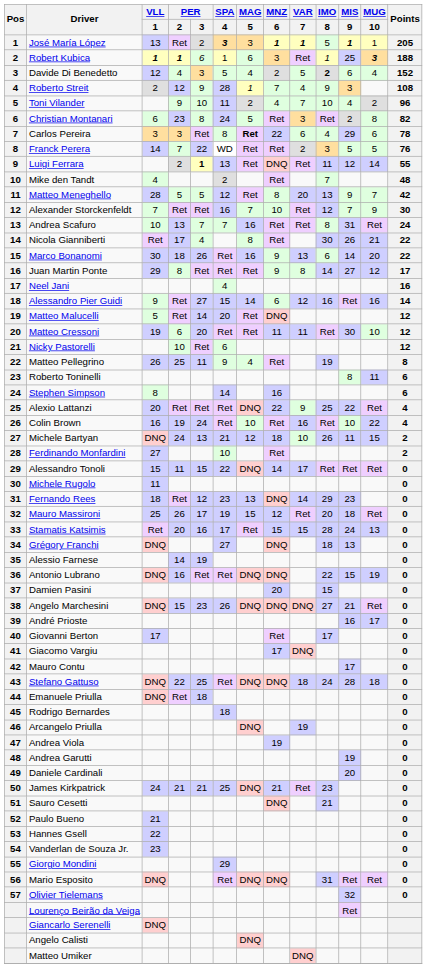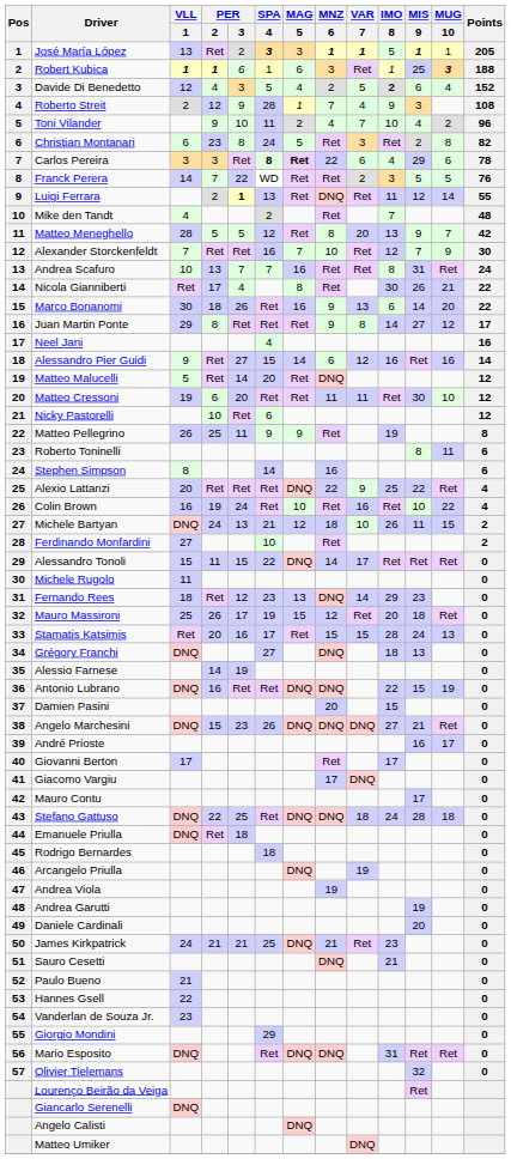 <table class="wikitable" style="font-size:85%; text-align:center">
 <tr>
 <th rowspan=2>Pos</th>
 <th rowspan=2 valign=left>Driver</th>
 <th><a href='#'>VLL</a><br></th>
 <th colspan=2><a href='#'>PER</a><br></th>
 <th><a href='#'>SPA</a><br></th>
 <th><a href='#'>MAG</a><br></th>
 <th><a href='#'>MNZ</a><br></th>
 <th><a href='#'>VAR</a><br></th>
 <th><a href='#'>IMO</a><br></th>
 <th><a href='#'>MIS</a><br></th>
 <th><a href='#'>MUG</a><br></th>
 <th rowspan=2>Points</th>
 </tr>
 <tr>
 <th width=25>1</th>
 <th width=25>2</th>
 <th width=25>3</th>
 <th width=25>4</th>
 <th width=25>5</th>
 <th width=25>6</th>
 <th width=25>7</th>
 <th width=25>8</th>
 <th width=25>9</th>
 <th width=25>10</th>
 </tr>
 <tr>
 <th>1</th>
 <td align=left nowrap> <a href='#'>José María López</a></td>
 <td style="background:#CFCFFF;">13</td>
 <td style="background:#EFCFFF;">Ret</td>
 <td style="background:#DFDFDF;">2</td>
 <td style="background:#FFDF9F;"><strong><em>3</em></strong></td>
 <td style="background:#FFDF9F;">3</td>
 <td style="background:#FFFFBF;"><strong><em>1</em></strong></td>
 <td style="background:#FFFFBF;"><strong><em>1</em></strong></td>
 <td style="background:#DFFFDF;">5</td>
 <td style="background:#FFFFBF;"><strong><em>1</em></strong></td>
 <td style="background:#FFFFBF;">1</td>
 <th>205</th>
 </tr>
 <tr>
 <th>2</th>
 <td align=left nowrap> <a href='#'>Robert Kubica</a></td>
 <td style="background:#FFFFBF;"><strong><em>1</em></strong></td>
 <td style="background:#FFFFBF;"><strong><em>1</em></strong></td>
 <td style="background:#DFFFDF;"><em>6</em></td>
 <td style="background:#FFFFBF;">1</td>
 <td style="background:#DFFFDF;">6</td>
 <td style="background:#FFDF9F;">3</td>
 <td style="background:#EFCFFF;">Ret</td>
 <td style="background:#FFFFBF;"><em>1</em></td>
 <td style="background:#CFCFFF;">25</td>
 <td style="background:#FFDF9F;"><strong><em>3</em></strong></td>
 <th>188</th>
 </tr>
 <tr>
 <th>3</th>
 <td align=left nowrap> Davide Di Benedetto</td>
 <td style="background:#CFCFFF;">12</td>
 <td style="background:#DFFFDF;">4</td>
 <td style="background:#FFDF9F;">3</td>
 <td style="background:#DFFFDF;">5</td>
 <td style="background:#DFFFDF;">4</td>
 <td style="background:#DFDFDF;">2</td>
 <td style="background:#DFFFDF;">5</td>
 <td style="background:#DFDFDF;"><strong>2</strong></td>
 <td style="background:#DFFFDF;">6</td>
 <td style="background:#DFFFDF;">4</td>
 <th>152</th>
 </tr>
 <tr>
 <th>4</th>
 <td align=left nowrap> <a href='#'>Roberto Streit</a></td>
 <td style="background:#DFDFDF;">2</td>
 <td style="background:#CFCFFF;">12</td>
 <td style="background:#DFFFDF;">9</td>
 <td style="background:#CFCFFF;">28</td>
 <td style="background:#FFFFBF;"><em>1</em></td>
 <td style="background:#DFFFDF;">7</td>
 <td style="background:#DFFFDF;">4</td>
 <td style="background:#DFFFDF;">9</td>
 <td style="background:#FFDF9F;">3</td>
 <td></td>
 <th>108</th>
 </tr>
 <tr>
 <th>5</th>
 <td align=left nowrap> <a href='#'>Toni Vilander</a></td>
 <td></td>
 <td style="background:#DFFFDF;">9</td>
 <td style="background:#DFFFDF;">10</td>
 <td style="background:#CFCFFF;">11</td>
 <td style="background:#DFDFDF;">2</td>
 <td style="background:#DFFFDF;">4</td>
 <td style="background:#DFFFDF;">7</td>
 <td style="background:#DFFFDF;">10</td>
 <td style="background:#DFFFDF;">4</td>
 <td style="background:#DFDFDF;">2</td>
 <th>96</th>
 </tr>
 <tr>
 <th>6</th>
 <td align=left nowrap> <a href='#'>Christian Montanari</a></td>
 <td style="background:#DFFFDF;">6</td>
 <td style="background:#CFCFFF;">23</td>
 <td style="background:#DFFFDF;">8</td>
 <td style="background:#CFCFFF;">24</td>
 <td style="background:#DFFFDF;">5</td>
 <td style="background:#EFCFFF;">Ret</td>
 <td style="background:#FFDF9F;">3</td>
 <td style="background:#EFCFFF;">Ret</td>
 <td style="background:#DFDFDF;">2</td>
 <td style="background:#DFFFDF;">8</td>
 <th>82</th>
 </tr>
 <tr>
 <th>7</th>
 <td align=left nowrap> Carlos Pereira</td>
 <td style="background:#FFDF9F;">3</td>
 <td style="background:#FFDF9F;">3</td>
 <td style="background:#EFCFFF;">Ret</td>
-<td style="background:#DFFFDF;">8</td>
+<td style="background:#DFFFDF;"><strong>8</strong></td>
 <td style="background:#EFCFFF;"><strong>Ret</strong></td>
 <td style="background:#CFCFFF;">22</td>
 <td style="background:#DFFFDF;">6</td>
 <td style="background:#DFFFDF;">4</td>
 <td style="background:#CFCFFF;">29</td>
 <td style="background:#DFFFDF;">6</td>
 <th>78</th>
 </tr>
 <tr>
 <th>8</th>
 <td align=left nowrap> <a href='#'>Franck Perera</a></td>
 <td style="background:#CFCFFF;">14</td>
 <td style="background:#DFFFDF;">7</td>
 <td style="background:#CFCFFF;">22</td>
 <td style="background:#FFFFFF;">WD</td>
 <td style="background:#EFCFFF;">Ret</td>
 <td style="background:#EFCFFF;">Ret</td>
 <td style="background:#DFDFDF;">2</td>
 <td style="background:#FFDF9F;">3</td>
 <td style="background:#DFFFDF;">5</td>
 <td style="background:#DFFFDF;">5</td>
 <th>76</th>
 </tr>
 <tr>
 <th>9</th>
 <td align=left nowrap> <a href='#'>Luigi Ferrara</a></td>
 <td></td>
 <td style="background:#DFDFDF;">2</td>
 <td style="background:#FFFFBF;"><strong>1</strong></td>
 <td style="background:#CFCFFF;">13</td>
 <td style="background:#EFCFFF;">Ret</td>
 <td style="background:#FFCFCF;">DNQ</td>
 <td style="background:#EFCFFF;">Ret</td>
 <td style="background:#CFCFFF;">11</td>
 <td style="background:#CFCFFF;">12</td>
 <td style="background:#CFCFFF;">14</td>
 <th>55</th>
 </tr>
 <tr>
 <th>10</th>
 <td align=left nowrap> Mike den Tandt</td>
 <td style="background:#DFFFDF;">4</td>
 <td></td>
 <td></td>
 <td style="background:#DFDFDF;">2</td>
 <td></td>
 <td style="background:#EFCFFF;">Ret</td>
 <td></td>
 <td style="background:#DFFFDF;">7</td>
 <td></td>
 <td></td>
 <th>48</th>
 </tr>
 <tr>
 <th>11</th>
 <td align=left nowrap> <a href='#'>Matteo Meneghello</a></td>
 <td style="background:#CFCFFF;">28</td>
 <td style="background:#DFFFDF;">5</td>
 <td style="background:#DFFFDF;">5</td>
 <td style="background:#CFCFFF;">12</td>
 <td style="background:#EFCFFF;">Ret</td>
 <td style="background:#DFFFDF;">8</td>
 <td style="background:#CFCFFF;">20</td>
 <td style="background:#CFCFFF;">13</td>
 <td style="background:#DFFFDF;">9</td>
 <td style="background:#DFFFDF;">7</td>
 <th>42</th>
 </tr>
 <tr>
 <th>12</th>
 <td align=left nowrap> Alexander Storckenfeldt</td>
 <td style="background:#DFFFDF;">7</td>
 <td style="background:#EFCFFF;">Ret</td>
 <td style="background:#EFCFFF;">Ret</td>
 <td style="background:#CFCFFF;">16</td>
 <td style="background:#DFFFDF;">7</td>
 <td style="background:#DFFFDF;">10</td>
 <td style="background:#EFCFFF;">Ret</td>
 <td style="background:#CFCFFF;">12</td>
 <td style="background:#DFFFDF;">7</td>
 <td style="background:#DFFFDF;">9</td>
 <th>30</th>
 </tr>
 <tr>
 <th>13</th>
 <td align=left nowrap> Andrea Scafuro</td>
 <td style="background:#DFFFDF;">10</td>
 <td style="background:#CFCFFF;">13</td>
 <td style="background:#DFFFDF;">7</td>
 <td style="background:#DFFFDF;">7</td>
 <td style="background:#CFCFFF;">16</td>
 <td style="background:#EFCFFF;">Ret</td>
 <td style="background:#EFCFFF;">Ret</td>
 <td style="background:#DFFFDF;">8</td>
 <td style="background:#CFCFFF;">31</td>
 <td style="background:#EFCFFF;">Ret</td>
 <th>24</th>
 </tr>
 <tr>
 <th>14</th>
 <td align=left nowrap> Nicola Gianniberti</td>
 <td style="background:#EFCFFF;">Ret</td>
 <td style="background:#CFCFFF;">17</td>
 <td style="background:#DFFFDF;">4</td>
 <td></td>
 <td style="background:#DFFFDF;">8</td>
 <td style="background:#EFCFFF;">Ret</td>
 <td></td>
 <td style="background:#CFCFFF;">30</td>
 <td style="background:#CFCFFF;">26</td>
 <td style="background:#CFCFFF;">21</td>
 <th>22</th>
 </tr>
 <tr>
 <th>15</th>
 <td align=left nowrap> <a href='#'>Marco Bonanomi</a></td>
 <td style="background:#CFCFFF;">30</td>
 <td style="background:#CFCFFF;">18</td>
 <td style="background:#CFCFFF;">26</td>
 <td style="background:#EFCFFF;">Ret</td>
 <td style="background:#CFCFFF;">16</td>
 <td style="background:#DFFFDF;">9</td>
 <td style="background:#CFCFFF;">13</td>
 <td style="background:#DFFFDF;">6</td>
 <td style="background:#CFCFFF;">14</td>
 <td style="background:#CFCFFF;">20</td>
 <th>22</th>
 </tr>
 <tr>
 <th>16</th>
 <td align=left nowrap> Juan Martin Ponte</td>
 <td style="background:#CFCFFF;">29</td>
 <td style="background:#DFFFDF;">8</td>
 <td style="background:#EFCFFF;">Ret</td>
 <td style="background:#EFCFFF;">Ret</td>
 <td style="background:#EFCFFF;">Ret</td>
 <td style="background:#DFFFDF;">9</td>
 <td style="background:#DFFFDF;">8</td>
 <td style="background:#CFCFFF;">14</td>
 <td style="background:#CFCFFF;">27</td>
 <td style="background:#CFCFFF;">12</td>
 <th>17</th>
 </tr>
 <tr>
 <th>17</th>
 <td align=left nowrap> <a href='#'>Neel Jani</a></td>
 <td></td>
 <td></td>
 <td></td>
 <td style="background:#DFFFDF;">4</td>
 <td></td>
 <td></td>
 <td></td>
 <td></td>
 <td></td>
 <td></td>
 <th>16</th>
 </tr>
 <tr>
 <th>18</th>
 <td align=left nowrap> <a href='#'>Alessandro Pier Guidi</a></td>
 <td style="background:#DFFFDF;">9</td>
 <td style="background:#EFCFFF;">Ret</td>
 <td style="background:#CFCFFF;">27</td>
 <td style="background:#CFCFFF;">15</td>
 <td style="background:#CFCFFF;">14</td>
 <td style="background:#DFFFDF;">6</td>
 <td style="background:#CFCFFF;">12</td>
 <td style="background:#CFCFFF;">16</td>
 <td style="background:#EFCFFF;">Ret</td>
 <td style="background:#CFCFFF;">16</td>
 <th>14</th>
 </tr>
 <tr>
 <th>19</th>
 <td align=left nowrap> <a href='#'>Matteo Malucelli</a></td>
 <td style="background:#DFFFDF;">5</td>
 <td style="background:#EFCFFF;">Ret</td>
 <td style="background:#CFCFFF;">14</td>
 <td style="background:#CFCFFF;">20</td>
 <td style="background:#EFCFFF;">Ret</td>
 <td style="background:#FFCFCF;">DNQ</td>
 <td></td>
 <td></td>
 <td></td>
 <td></td>
 <th>12</th>
 </tr>
 <tr>
 <th>20</th>
 <td align=left nowrap> <a href='#'>Matteo Cressoni</a></td>
 <td style="background:#CFCFFF;">19</td>
 <td style="background:#DFFFDF;">6</td>
 <td style="background:#CFCFFF;">20</td>
 <td style="background:#EFCFFF;">Ret</td>
 <td style="background:#EFCFFF;">Ret</td>
 <td style="background:#CFCFFF;">11</td>
 <td style="background:#CFCFFF;">11</td>
 <td style="background:#EFCFFF;">Ret</td>
 <td style="background:#CFCFFF;">30</td>
 <td style="background:#DFFFDF;">10</td>
 <th>12</th>
 </tr>
 <tr>
 <th>21</th>
 <td align=left nowrap> <a href='#'>Nicky Pastorelli</a></td>
 <td></td>
 <td style="background:#DFFFDF;">10</td>
 <td style="background:#EFCFFF;">Ret</td>
 <td style="background:#DFFFDF;">6</td>
 <td></td>
 <td></td>
 <td></td>
 <td></td>
 <td></td>
 <td></td>
 <th>12</th>
 </tr>
 <tr>
 <th>22</th>
 <td align=left nowrap> Matteo Pellegrino</td>
 <td style="background:#CFCFFF;">26</td>
 <td style="background:#CFCFFF;">25</td>
 <td style="background:#CFCFFF;">11</td>
 <td style="background:#DFFFDF;">9</td>
-<td style="background:#DFFFDF;">4</td>
+<td style="background:#DFFFDF;">9</td>
 <td style="background:#EFCFFF;">Ret</td>
 <td></td>
 <td style="background:#CFCFFF;">19</td>
 <td></td>
 <td></td>
 <th>8</th>
 </tr>
 <tr>
 <th>23</th>
 <td align=left nowrap> Roberto Toninelli</td>
 <td></td>
 <td></td>
 <td></td>
 <td></td>
 <td></td>
 <td></td>
 <td></td>
 <td></td>
 <td style="background:#DFFFDF;">8</td>
 <td style="background:#CFCFFF;">11</td>
 <th>6</th>
 </tr>
 <tr>
 <th>24</th>
 <td align=left nowrap> <a href='#'>Stephen Simpson</a></td>
 <td style="background:#DFFFDF;">8</td>
 <td></td>
 <td></td>
 <td style="background:#CFCFFF;">14</td>
 <td></td>
 <td style="background:#CFCFFF;">16</td>
 <td></td>
 <td></td>
 <td></td>
 <td></td>
 <th>6</th>
 </tr>
 <tr>
 <th>25</th>
 <td align=left nowrap> Alexio Lattanzi</td>
 <td style="background:#CFCFFF;">20</td>
 <td style="background:#EFCFFF;">Ret</td>
 <td style="background:#EFCFFF;">Ret</td>
 <td style="background:#EFCFFF;">Ret</td>
 <td style="background:#FFCFCF;">DNQ</td>
 <td style="background:#CFCFFF;">22</td>
 <td style="background:#DFFFDF;">9</td>
 <td style="background:#CFCFFF;">25</td>
 <td style="background:#CFCFFF;">22</td>
 <td style="background:#EFCFFF;">Ret</td>
 <th>4</th>
 </tr>
 <tr>
 <th>26</th>
 <td align=left nowrap> Colin Brown</td>
 <td style="background:#CFCFFF;">16</td>
 <td style="background:#CFCFFF;">19</td>
 <td style="background:#CFCFFF;">24</td>
 <td style="background:#EFCFFF;">Ret</td>
 <td style="background:#DFFFDF;">10</td>
 <td style="background:#EFCFFF;">Ret</td>
 <td style="background:#CFCFFF;">16</td>
 <td style="background:#EFCFFF;">Ret</td>
 <td style="background:#DFFFDF;">10</td>
 <td style="background:#CFCFFF;">22</td>
 <th>4</th>
 </tr>
 <tr>
 <th>27</th>
 <td align=left nowrap> Michele Bartyan</td>
 <td style="background:#FFCFCF;">DNQ</td>
 <td style="background:#CFCFFF;">24</td>
 <td style="background:#CFCFFF;">13</td>
 <td style="background:#CFCFFF;">21</td>
 <td style="background:#CFCFFF;">12</td>
 <td style="background:#CFCFFF;">18</td>
 <td style="background:#DFFFDF;">10</td>
 <td style="background:#CFCFFF;">26</td>
 <td style="background:#CFCFFF;">11</td>
 <td style="background:#CFCFFF;">15</td>
 <th>2</th>
 </tr>
 <tr>
 <th>28</th>
 <td align=left nowrap> <a href='#'>Ferdinando Monfardini</a></td>
 <td style="background:#CFCFFF;">27</td>
 <td></td>
 <td></td>
 <td style="background:#DFFFDF;">10</td>
 <td></td>
 <td style="background:#EFCFFF;">Ret</td>
 <td></td>
 <td></td>
 <td></td>
 <td></td>
 <th>2</th>
 </tr>
 <tr>
 <th>29</th>
 <td align=left nowrap> Alessandro Tonoli</td>
 <td style="background:#CFCFFF;">15</td>
 <td style="background:#CFCFFF;">11</td>
 <td style="background:#CFCFFF;">15</td>
 <td style="background:#CFCFFF;">22</td>
 <td style="background:#FFCFCF;">DNQ</td>
 <td style="background:#CFCFFF;">14</td>
 <td style="background:#CFCFFF;">17</td>
 <td style="background:#EFCFFF;">Ret</td>
 <td style="background:#EFCFFF;">Ret</td>
 <td style="background:#EFCFFF;">Ret</td>
 <th>0</th>
 </tr>
 <tr>
 <th>30</th>
 <td align=left nowrap> <a href='#'>Michele Rugolo</a></td>
 <td style="background:#CFCFFF;">11</td>
 <td></td>
 <td></td>
 <td></td>
 <td></td>
 <td></td>
 <td></td>
 <td></td>
 <td></td>
 <td></td>
 <th>0</th>
 </tr>
 <tr>
 <th>31</th>
 <td align=left nowrap> <a href='#'>Fernando Rees</a></td>
 <td style="background:#CFCFFF;">18</td>
 <td style="background:#EFCFFF;">Ret</td>
 <td style="background:#CFCFFF;">12</td>
 <td style="background:#CFCFFF;">23</td>
 <td style="background:#CFCFFF;">13</td>
 <td style="background:#FFCFCF;">DNQ</td>
 <td style="background:#CFCFFF;">14</td>
 <td style="background:#CFCFFF;">29</td>
 <td style="background:#CFCFFF;">23</td>
 <td></td>
 <th>0</th>
 </tr>
 <tr>
 <th>32</th>
 <td align=left nowrap> <a href='#'>Mauro Massironi</a></td>
 <td style="background:#CFCFFF;">25</td>
 <td style="background:#CFCFFF;">26</td>
 <td style="background:#CFCFFF;">17</td>
 <td style="background:#CFCFFF;">19</td>
 <td style="background:#CFCFFF;">15</td>
 <td style="background:#CFCFFF;">12</td>
 <td style="background:#EFCFFF;">Ret</td>
 <td style="background:#CFCFFF;">20</td>
 <td style="background:#CFCFFF;">18</td>
 <td style="background:#EFCFFF;">Ret</td>
 <th>0</th>
 </tr>
 <tr>
 <th>33</th>
 <td align=left nowrap> <a href='#'>Stamatis Katsimis</a></td>
 <td style="background:#EFCFFF;">Ret</td>
 <td style="background:#CFCFFF;">20</td>
 <td style="background:#CFCFFF;">16</td>
 <td style="background:#CFCFFF;">17</td>
 <td style="background:#EFCFFF;">Ret</td>
 <td style="background:#CFCFFF;">15</td>
 <td style="background:#CFCFFF;">15</td>
 <td style="background:#CFCFFF;">28</td>
 <td style="background:#CFCFFF;">24</td>
 <td style="background:#CFCFFF;">13</td>
 <th>0</th>
 </tr>
 <tr>
 <th>34</th>
 <td align=left nowrap> <a href='#'>Grégory Franchi</a></td>
 <td style="background:#FFCFCF;">DNQ</td>
 <td></td>
 <td></td>
 <td style="background:#CFCFFF;">27</td>
 <td></td>
 <td style="background:#FFCFCF;">DNQ</td>
 <td></td>
 <td style="background:#CFCFFF;">18</td>
 <td style="background:#CFCFFF;">13</td>
 <td></td>
 <th>0</th>
 </tr>
 <tr>
 <th>35</th>
 <td align=left nowrap> Alessio Farnese</td>
 <td></td>
 <td style="background:#CFCFFF;">14</td>
 <td style="background:#CFCFFF;">19</td>
 <td></td>
 <td></td>
 <td></td>
 <td></td>
 <td></td>
 <td></td>
 <td></td>
 <th>0</th>
 </tr>
 <tr>
 <th>36</th>
 <td align=left nowrap> Antonio Lubrano</td>
 <td style="background:#FFCFCF;">DNQ</td>
 <td style="background:#CFCFFF;">16</td>
 <td style="background:#EFCFFF;">Ret</td>
 <td style="background:#EFCFFF;">Ret</td>
 <td style="background:#FFCFCF;">DNQ</td>
 <td style="background:#FFCFCF;">DNQ</td>
 <td></td>
 <td style="background:#CFCFFF;">22</td>
 <td style="background:#CFCFFF;">15</td>
 <td style="background:#CFCFFF;">19</td>
 <th>0</th>
 </tr>
 <tr>
 <th>37</th>
 <td align=left nowrap> Damien Pasini</td>
 <td></td>
 <td></td>
 <td></td>
 <td></td>
 <td></td>
 <td style="background:#CFCFFF;">20</td>
 <td></td>
 <td style="background:#CFCFFF;">15</td>
 <td></td>
 <td></td>
 <th>0</th>
 </tr>
 <tr>
 <th>38</th>
 <td align=left nowrap> Angelo Marchesini</td>
 <td style="background:#FFCFCF;">DNQ</td>
 <td style="background:#CFCFFF;">15</td>
 <td style="background:#CFCFFF;">23</td>
 <td style="background:#CFCFFF;">26</td>
 <td style="background:#FFCFCF;">DNQ</td>
 <td style="background:#FFCFCF;">DNQ</td>
 <td style="background:#FFCFCF;">DNQ</td>
 <td style="background:#CFCFFF;">27</td>
 <td style="background:#CFCFFF;">21</td>
 <td style="background:#EFCFFF;">Ret</td>
 <th>0</th>
 </tr>
 <tr>
 <th>39</th>
 <td align=left nowrap> André Prioste</td>
 <td></td>
 <td></td>
 <td></td>
 <td></td>
 <td></td>
 <td></td>
 <td></td>
 <td></td>
 <td style="background:#CFCFFF;">16</td>
 <td style="background:#CFCFFF;">17</td>
 <th>0</th>
 </tr>
 <tr>
 <th>40</th>
 <td align=left nowrap> Giovanni Berton</td>
 <td style="background:#CFCFFF;">17</td>
 <td></td>
 <td></td>
 <td></td>
 <td></td>
 <td style="background:#EFCFFF;">Ret</td>
 <td></td>
 <td style="background:#CFCFFF;">17</td>
 <td></td>
 <td></td>
 <th>0</th>
 </tr>
 <tr>
 <th>41</th>
 <td align=left nowrap> Giacomo Vargiu</td>
 <td></td>
 <td></td>
 <td></td>
 <td></td>
 <td></td>
 <td style="background:#CFCFFF;">17</td>
 <td style="background:#FFCFCF;">DNQ</td>
 <td></td>
 <td></td>
 <td></td>
 <th>0</th>
 </tr>
 <tr>
 <th>42</th>
 <td align=left nowrap> Mauro Contu</td>
 <td></td>
 <td></td>
 <td></td>
 <td></td>
 <td></td>
 <td></td>
 <td></td>
 <td></td>
 <td style="background:#CFCFFF;">17</td>
 <td></td>
 <th>0</th>
 </tr>
 <tr>
 <th>43</th>
 <td align=left nowrap> <a href='#'>Stefano Gattuso</a></td>
 <td style="background:#FFCFCF;">DNQ</td>
 <td style="background:#CFCFFF;">22</td>
 <td style="background:#CFCFFF;">25</td>
 <td style="background:#EFCFFF;">Ret</td>
 <td style="background:#FFCFCF;">DNQ</td>
 <td style="background:#FFCFCF;">DNQ</td>
 <td style="background:#CFCFFF;">18</td>
 <td style="background:#CFCFFF;">24</td>
 <td style="background:#CFCFFF;">28</td>
 <td style="background:#CFCFFF;">18</td>
 <th>0</th>
 </tr>
 <tr>
 <th>44</th>
 <td align=left nowrap> Emanuele Priulla</td>
 <td style="background:#FFCFCF;">DNQ</td>
 <td style="background:#EFCFFF;">Ret</td>
 <td style="background:#CFCFFF;">18</td>
 <td></td>
 <td></td>
 <td></td>
 <td></td>
 <td></td>
 <td></td>
 <td></td>
 <th>0</th>
 </tr>
 <tr>
 <th>45</th>
 <td align=left nowrap> Rodrigo Bernardes</td>
 <td></td>
 <td></td>
 <td></td>
 <td style="background:#CFCFFF;">18</td>
 <td></td>
 <td></td>
 <td></td>
 <td></td>
 <td></td>
 <td></td>
 <th>0</th>
 </tr>
 <tr>
 <th>46</th>
 <td align=left nowrap> Arcangelo Priulla</td>
 <td></td>
 <td></td>
 <td></td>
 <td></td>
 <td style="background:#FFCFCF;">DNQ</td>
 <td></td>
 <td style="background:#CFCFFF;">19</td>
 <td></td>
 <td></td>
 <td></td>
 <th>0</th>
 </tr>
 <tr>
 <th>47</th>
 <td align=left nowrap> Andrea Viola</td>
 <td></td>
 <td></td>
 <td></td>
 <td></td>
 <td></td>
 <td style="background:#CFCFFF;">19</td>
 <td></td>
 <td></td>
 <td></td>
 <td></td>
 <th>0</th>
 </tr>
 <tr>
 <th>48</th>
 <td align=left nowrap> Andrea Garutti</td>
 <td></td>
 <td></td>
 <td></td>
 <td></td>
 <td></td>
 <td></td>
 <td></td>
 <td></td>
 <td style="background:#CFCFFF;">19</td>
 <td></td>
 <th>0</th>
 </tr>
 <tr>
 <th>49</th>
 <td align=left nowrap> Daniele Cardinali</td>
 <td></td>
 <td></td>
 <td></td>
 <td></td>
 <td></td>
 <td></td>
 <td></td>
 <td></td>
 <td style="background:#CFCFFF;">20</td>
 <td></td>
 <th>0</th>
 </tr>
 <tr>
 <th>50</th>
 <td align=left nowrap> James Kirkpatrick</td>
 <td style="background:#CFCFFF;">24</td>
 <td style="background:#CFCFFF;">21</td>
 <td style="background:#CFCFFF;">21</td>
 <td style="background:#CFCFFF;">25</td>
 <td style="background:#FFCFCF;">DNQ</td>
 <td style="background:#CFCFFF;">21</td>
 <td style="background:#EFCFFF;">Ret</td>
 <td style="background:#CFCFFF;">23</td>
 <td></td>
 <td></td>
 <th>0</th>
 </tr>
 <tr>
 <th>51</th>
 <td align=left nowrap> Sauro Cesetti</td>
 <td></td>
 <td></td>
 <td></td>
 <td></td>
 <td></td>
 <td style="background:#FFCFCF;">DNQ</td>
 <td></td>
 <td style="background:#CFCFFF;">21</td>
 <td></td>
 <td></td>
 <th>0</th>
 </tr>
 <tr>
 <th>52</th>
 <td align=left nowrap> Paulo Bueno</td>
 <td style="background:#CFCFFF;">21</td>
 <td></td>
 <td></td>
 <td></td>
 <td></td>
 <td></td>
 <td></td>
 <td></td>
 <td></td>
 <td></td>
 <th>0</th>
 </tr>
 <tr>
 <th>53</th>
 <td align=left nowrap> Hannes Gsell</td>
 <td style="background:#CFCFFF;">22</td>
 <td></td>
 <td></td>
 <td></td>
 <td></td>
 <td></td>
 <td></td>
 <td></td>
 <td></td>
 <td></td>
 <th>0</th>
 </tr>
 <tr>
 <th>54</th>
 <td align=left nowrap> Vanderlan de Souza Jr.</td>
 <td style="background:#CFCFFF;">23</td>
 <td></td>
 <td></td>
 <td></td>
 <td></td>
 <td></td>
 <td></td>
 <td></td>
 <td></td>
 <td></td>
 <th>0</th>
 </tr>
 <tr>
 <th>55</th>
 <td align=left nowrap> <a href='#'>Giorgio Mondini</a></td>
 <td></td>
 <td></td>
 <td></td>
 <td style="background:#CFCFFF;">29</td>
 <td></td>
 <td></td>
 <td></td>
 <td></td>
 <td></td>
 <td></td>
 <th>0</th>
 </tr>
 <tr>
 <th>56</th>
 <td align=left nowrap> Mario Esposito</td>
 <td style="background:#FFCFCF;">DNQ</td>
 <td></td>
 <td></td>
 <td style="background:#EFCFFF;">Ret</td>
 <td style="background:#FFCFCF;">DNQ</td>
 <td style="background:#FFCFCF;">DNQ</td>
 <td></td>
 <td style="background:#CFCFFF;">31</td>
 <td style="background:#EFCFFF;">Ret</td>
 <td style="background:#EFCFFF;">Ret</td>
 <th>0</th>
 </tr>
 <tr>
 <th>57</th>
 <td align=left nowrap> <a href='#'>Olivier Tielemans</a></td>
 <td></td>
 <td></td>
 <td></td>
 <td></td>
 <td></td>
 <td></td>
 <td></td>
 <td></td>
 <td style="background:#CFCFFF;">32</td>
 <td></td>
 <th>0</th>
 </tr>
 <tr>
 <th></th>
 <td align=left nowrap> <a href='#'>Lourenço Beirão da Veiga</a></td>
 <td></td>
 <td></td>
 <td></td>
 <td></td>
 <td></td>
 <td></td>
 <td></td>
 <td></td>
 <td style="background:#EFCFFF;">Ret</td>
 <td></td>
 <th></th>
 </tr>
 <tr>
 <th></th>
 <td align=left nowrap> <a href='#'>Giancarlo Serenelli</a></td>
 <td style="background:#FFCFCF;">DNQ</td>
 <td></td>
 <td></td>
 <td></td>
 <td></td>
 <td></td>
 <td></td>
 <td></td>
 <td></td>
 <td></td>
 <th></th>
 </tr>
 <tr>
 <th></th>
 <td align=left nowrap> Angelo Calisti</td>
 <td></td>
 <td></td>
 <td></td>
 <td></td>
 <td style="background:#FFCFCF;">DNQ</td>
 <td></td>
 <td></td>
 <td></td>
 <td></td>
 <td></td>
 <th></th>
 </tr>
 <tr>
 <th></th>
 <td align=left nowrap> Matteo Umiker</td>
 <td></td>
 <td></td>
 <td></td>
 <td></td>
 <td></td>
 <td></td>
 <td style="background:#FFCFCF;">DNQ</td>
 <td></td>
 <td></td>
 <td></td>
 <th></th>
 </tr>
 <tr>
 </tr>
 </table>
